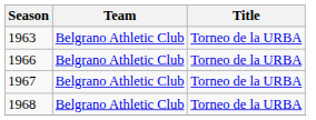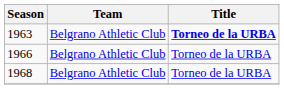 <table class="wikitable">
 <tr>
 <th>Season</th>
 <th>Team</th>
 <th>Title</th>
 </tr>
 <tr>
 <td>1963</td>
 <td><a href='#'>Belgrano Athletic Club</a></td>
-<td><a href='#'>Torneo de la URBA</a></td>
+<td><strong><a href='#'>Torneo de la URBA</a></strong></td>
 </tr>
 <tr>
 <td>1966</td>
-<td><a href='#'>Belgrano Athletic Club</a></td>
-<td><a href='#'>Torneo de la URBA</a></td>
-</tr>
-<tr>
-<td>1967</td>
 <td><a href='#'>Belgrano Athletic Club</a></td>
 <td><a href='#'>Torneo de la URBA</a></td>
 </tr>
 <tr>
 <td>1968</td>
 <td><a href='#'>Belgrano Athletic Club</a></td>
 <td><a href='#'>Torneo de la URBA</a></td>
 </tr>
 <tr>
 </tr>
 </table>
